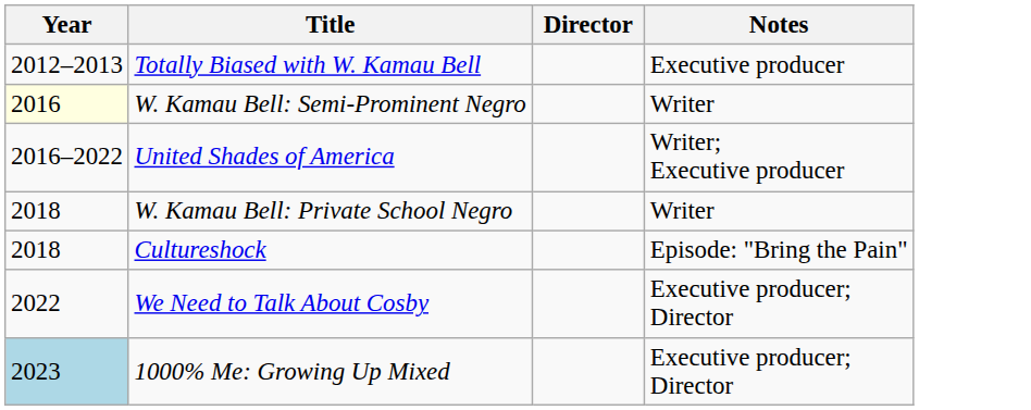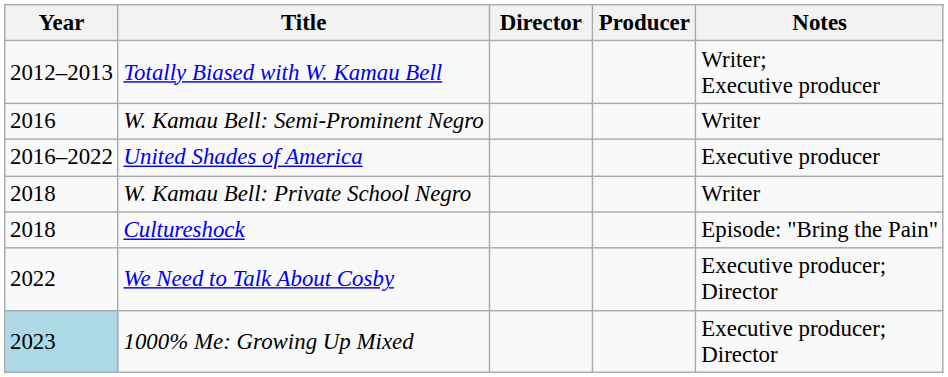 <table class="wikitable">
 <tr>
 <th>Year</th>
 <th>Title</th>
 <th width=65>Director</th>
+<th width=65>Producer</th>
 <th>Notes</th>
 </tr>
 <tr>
 <td>2012–2013</td>
 <td><em><a href='#'>Totally Biased with W. Kamau Bell</a></em></td>
 <td></td>
-<td>Executive producer</td>
+<td></td>
+<td>Writer;<br>Executive producer</td>
 </tr>
 <tr>
-<td style="background: lightyellow;">2016</td>
+<td>2016</td>
 <td><em>W. Kamau Bell: Semi-Prominent Negro</em></td>
+<td></td>
 <td></td>
 <td>Writer</td>
 </tr>
 <tr>
 <td>2016–2022</td>
 <td><em><a href='#'>United Shades of America</a></em></td>
 <td></td>
-<td>Writer;<br>Executive producer</td>
+<td></td>
+<td>Executive producer</td>
 </tr>
 <tr>
 <td>2018</td>
 <td><em>W. Kamau Bell: Private School Negro</em></td>
+<td></td>
 <td></td>
 <td>Writer</td>
 </tr>
 <tr>
 <td>2018</td>
 <td><em><a href='#'>Cultureshock</a></em></td>
 <td></td>
+<td></td>
 <td>Episode: "Bring the Pain"</td>
 </tr>
 <tr>
 <td>2022</td>
 <td><em><a href='#'>We Need to Talk About Cosby</a></em></td>
+<td></td>
 <td></td>
 <td>Executive producer;<br>Director</td>
 </tr>
 <tr>
 <td style="background: lightblue;">2023</td>
 <td><em>1000% Me: Growing Up Mixed</em></td>
 <td></td>
+<td></td>
 <td>Executive producer;<br>Director</td>
 </tr>
 </table>
